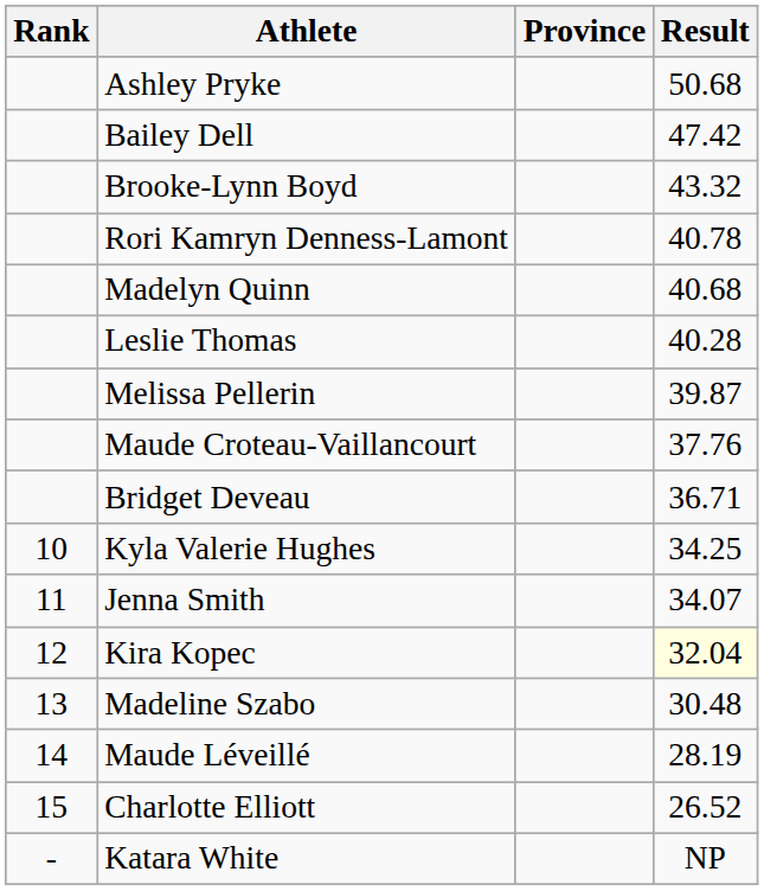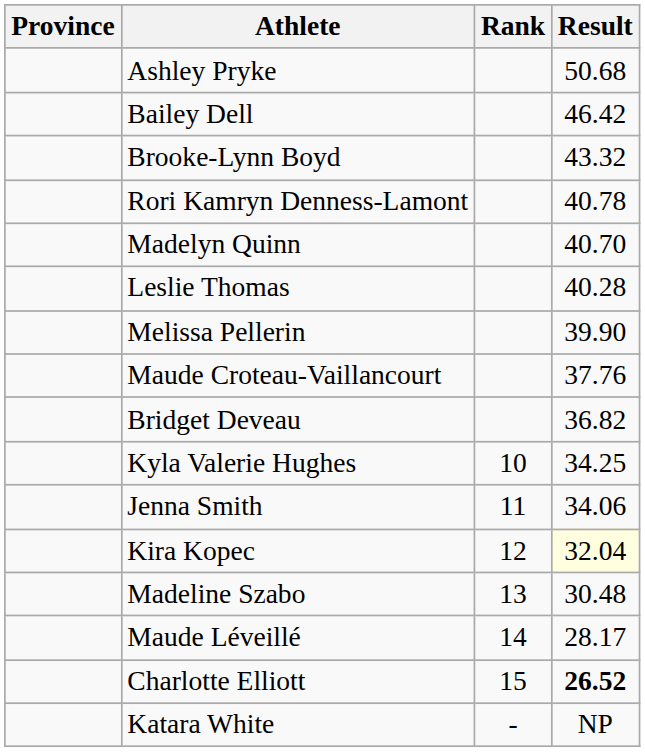 <table class="wikitable sortable" style="text-align:center">
 <tr>
+<th>Province</th>
+<th>Athlete</th>
 <th>Rank</th>
-<th>Athlete</th>
-<th>Province</th>
 <th>Result</th>
 </tr>
 <tr>
+<td align="left"></td>
+<td align=left>Ashley Pryke</td>
 <td></td>
-<td align=left>Ashley Pryke</td>
-<td align="left"></td>
 <td>50.68</td>
 </tr>
 <tr>
+<td align="left"></td>
+<td align=left>Bailey Dell</td>
 <td></td>
-<td align=left>Bailey Dell</td>
-<td align="left"></td>
-<td>47.42</td>
+<td>46.42</td>
 </tr>
 <tr>
+<td align="left"></td>
+<td align=left>Brooke-Lynn Boyd</td>
 <td></td>
-<td align=left>Brooke-Lynn Boyd</td>
-<td align="left"></td>
 <td>43.32</td>
 </tr>
 <tr>
+<td align="left"></td>
+<td align=left>Rori Kamryn Denness-Lamont</td>
 <td></td>
-<td align=left>Rori Kamryn Denness-Lamont</td>
-<td align="left"></td>
 <td>40.78</td>
 </tr>
 <tr>
+<td align="left"></td>
+<td align=left>Madelyn Quinn</td>
 <td></td>
-<td align=left>Madelyn Quinn</td>
-<td align="left"></td>
-<td>40.68</td>
+<td>40.70</td>
 </tr>
 <tr>
+<td align="left"></td>
+<td align=left>Leslie Thomas</td>
 <td></td>
-<td align=left>Leslie Thomas</td>
-<td align="left"></td>
 <td>40.28</td>
 </tr>
 <tr>
+<td align="left"></td>
+<td align=left>Melissa Pellerin</td>
 <td></td>
-<td align=left>Melissa Pellerin</td>
-<td align="left"></td>
-<td>39.87</td>
+<td>39.90</td>
 </tr>
 <tr>
+<td align="left"></td>
+<td align=left>Maude Croteau-Vaillancourt</td>
 <td></td>
-<td align=left>Maude Croteau-Vaillancourt</td>
-<td align="left"></td>
 <td>37.76</td>
 </tr>
 <tr>
+<td align="left"></td>
+<td align=left>Bridget Deveau</td>
 <td></td>
-<td align=left>Bridget Deveau</td>
-<td align="left"></td>
-<td>36.71</td>
+<td>36.82</td>
 </tr>
 <tr>
+<td align="left"></td>
+<td align=left>Kyla Valerie Hughes</td>
 <td>10</td>
-<td align=left>Kyla Valerie Hughes</td>
-<td align="left"></td>
 <td>34.25</td>
 </tr>
 <tr>
+<td align="left"></td>
+<td align=left>Jenna Smith</td>
 <td>11</td>
-<td align=left>Jenna Smith</td>
-<td align="left"></td>
-<td>34.07</td>
+<td>34.06</td>
 </tr>
 <tr>
+<td align="left"></td>
+<td align=left>Kira Kopec</td>
 <td>12</td>
-<td align=left>Kira Kopec</td>
-<td align="left"></td>
 <td style="background: lightyellow;">32.04</td>
 </tr>
 <tr>
+<td align="left"></td>
+<td align=left>Madeline Szabo</td>
 <td>13</td>
-<td align=left>Madeline Szabo</td>
-<td align="left"></td>
 <td>30.48</td>
 </tr>
 <tr>
+<td align="left"></td>
+<td align=left>Maude Léveillé</td>
 <td>14</td>
-<td align=left>Maude Léveillé</td>
-<td align="left"></td>
-<td>28.19</td>
+<td>28.17</td>
 </tr>
 <tr>
+<td align="left"></td>
+<td align=left>Charlotte Elliott</td>
 <td>15</td>
-<td align=left>Charlotte Elliott</td>
-<td align="left"></td>
-<td>26.52</td>
+<td><strong>26.52</strong></td>
 </tr>
 <tr>
+<td align="left"></td>
+<td align=left>Katara White</td>
 <td>-</td>
-<td align=left>Katara White</td>
-<td align="left"></td>
 <td>NP</td>
 </tr>
 </table>
